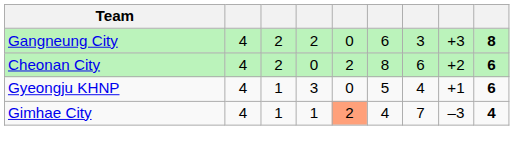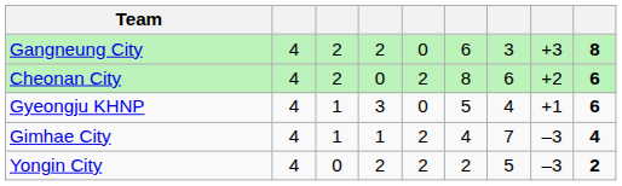 <table class="wikitable" style="text-align:center">
 <tr>
 <th width=225>Team</th>
 <th width=30></th>
 <th width=30></th>
 <th width=30></th>
 <th width=30></th>
 <th width=30></th>
 <th width=30></th>
 <th width=30></th>
 <th width=30></th>
 </tr>
 <tr bgcolor=#bbf3bb>
 <td align=left><a href='#'>Gangneung City</a></td>
 <td>4</td>
 <td>2</td>
 <td>2</td>
 <td>0</td>
 <td>6</td>
 <td>3</td>
 <td>+3</td>
 <td><strong>8</strong></td>
 </tr>
 <tr bgcolor=#bbf3bb>
 <td align=left><a href='#'>Cheonan City</a></td>
 <td>4</td>
 <td>2</td>
 <td>0</td>
 <td>2</td>
 <td>8</td>
 <td>6</td>
 <td>+2</td>
 <td><strong>6</strong></td>
 </tr>
 <tr>
 <td align=left><a href='#'>Gyeongju KHNP</a></td>
 <td>4</td>
 <td>1</td>
 <td>3</td>
 <td>0</td>
 <td>5</td>
 <td>4</td>
 <td>+1</td>
 <td><strong>6</strong></td>
 </tr>
 <tr>
 <td align=left><a href='#'>Gimhae City</a></td>
 <td>4</td>
 <td>1</td>
 <td>1</td>
-<td style="background: lightsalmon;">2</td>
+<td>2</td>
 <td>4</td>
 <td>7</td>
 <td>–3</td>
 <td><strong>4</strong></td>
 </tr>
+<tr>
+<td align=left><a href='#'>Yongin City</a></td>
+<td>4</td>
+<td>0</td>
+<td>2</td>
+<td>2</td>
+<td>2</td>
+<td>5</td>
+<td>–3</td>
+<td><strong>2</strong></td>
+</tr>
 </table>
